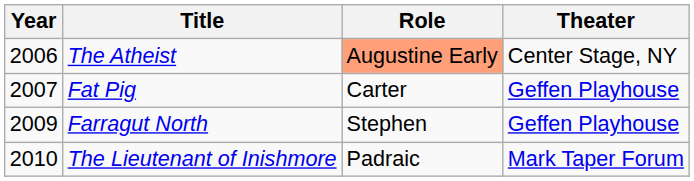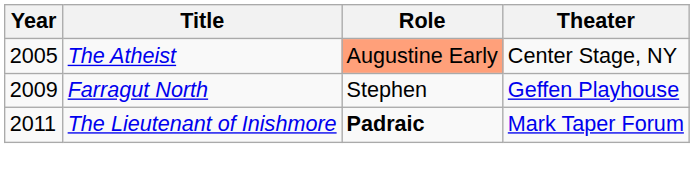 <table class="wikitable">
 <tr>
 <th>Year</th>
 <th>Title</th>
 <th>Role</th>
 <th>Theater</th>
 </tr>
 <tr>
-<td>2006</td>
+<td>2005</td>
 <td><em><a href='#'>The Atheist</a></em></td>
 <td style="background: lightsalmon;">Augustine Early</td>
 <td>Center Stage, NY</td>
-</tr>
-<tr>
-<td>2007</td>
-<td><em><a href='#'>Fat Pig</a></em></td>
-<td>Carter</td>
-<td><a href='#'>Geffen Playhouse</a></td>
 </tr>
 <tr>
 <td>2009</td>
 <td><em><a href='#'>Farragut North</a></em></td>
 <td>Stephen</td>
 <td><a href='#'>Geffen Playhouse</a></td>
 </tr>
 <tr>
-<td>2010</td>
+<td>2011</td>
 <td><em><a href='#'>The Lieutenant of Inishmore</a></em></td>
-<td>Padraic</td>
+<td><strong>Padraic</strong></td>
 <td><a href='#'>Mark Taper Forum</a></td>
 </tr>
 </table>
